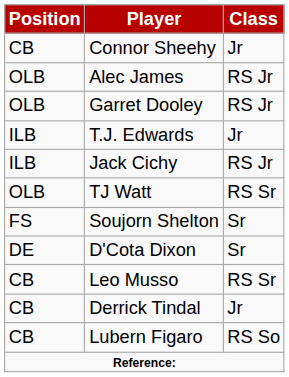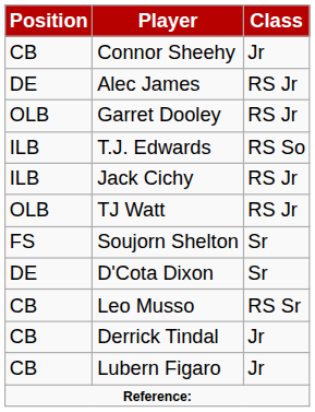 <table class="wikitable">
 <tr>
 <th style="background:#B70101; color:#fff;">Position</th>
 <th style="background:#B70101; color:#fff;">Player</th>
 <th style="background:#B70101; color:#fff;">Class</th>
 </tr>
 <tr>
 <td>CB</td>
 <td>Connor Sheehy</td>
 <td>Jr</td>
 </tr>
 <tr>
-<td>OLB</td>
+<td>DE</td>
 <td>Alec James</td>
 <td>RS Jr</td>
 </tr>
 <tr>
 <td>OLB</td>
 <td>Garret Dooley</td>
 <td>RS Jr</td>
 </tr>
 <tr>
 <td>ILB</td>
 <td>T.J. Edwards</td>
-<td>Jr</td>
+<td>RS So</td>
 </tr>
 <tr>
 <td>ILB</td>
 <td>Jack Cichy</td>
 <td>RS Jr</td>
 </tr>
 <tr>
 <td>OLB</td>
 <td>TJ Watt</td>
-<td>RS Sr</td>
+<td>RS Jr</td>
 </tr>
 <tr>
 <td>FS</td>
 <td>Soujorn Shelton</td>
 <td>Sr</td>
 </tr>
 <tr>
 <td>DE</td>
 <td>D'Cota Dixon</td>
 <td>Sr</td>
 </tr>
 <tr>
 <td>CB</td>
 <td>Leo Musso</td>
 <td>RS Sr</td>
 </tr>
 <tr>
 <td>CB</td>
 <td>Derrick Tindal</td>
 <td>Jr</td>
 </tr>
 <tr>
 <td>CB</td>
 <td>Lubern Figaro</td>
-<td>RS So</td>
+<td>Jr</td>
 </tr>
 <tr>
 <td colspan="3"  style="font-size:8pt; text-align:center;"><strong>Reference:</strong></td>
 </tr>
 </table>
